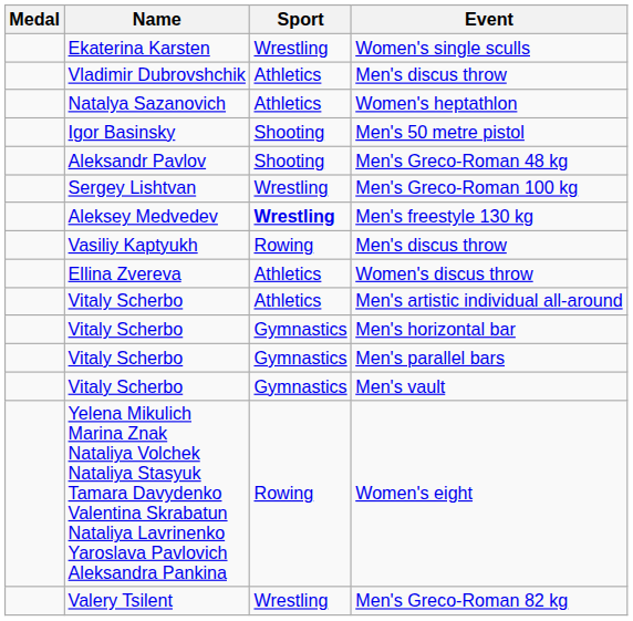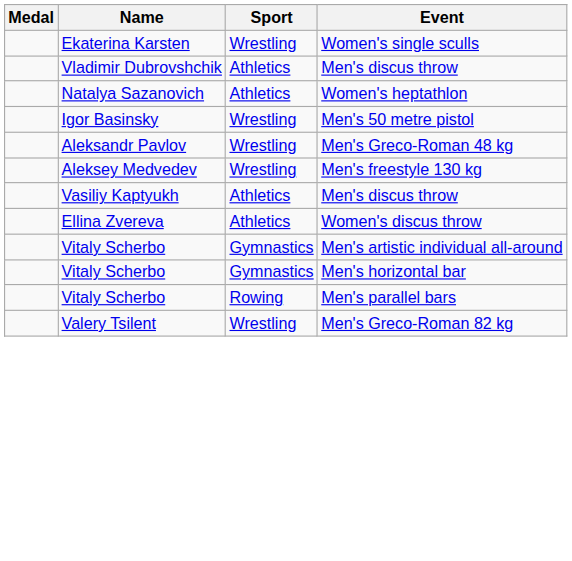 <table class="wikitable sortable" style="font-size:90%">
 <tr>
 <th>Medal</th>
 <th>Name</th>
 <th>Sport</th>
 <th>Event</th>
 </tr>
 <tr>
 <td></td>
 <td><a href='#'>Ekaterina Karsten</a></td>
 <td><a href='#'>Wrestling</a></td>
 <td><a href='#'>Women's single sculls</a></td>
 </tr>
 <tr>
 <td></td>
 <td><a href='#'>Vladimir Dubrovshchik</a></td>
 <td><a href='#'>Athletics</a></td>
 <td><a href='#'>Men's discus throw</a></td>
 </tr>
 <tr>
 <td></td>
 <td><a href='#'>Natalya Sazanovich</a></td>
 <td><a href='#'>Athletics</a></td>
 <td><a href='#'>Women's heptathlon</a></td>
 </tr>
 <tr>
 <td></td>
 <td><a href='#'>Igor Basinsky</a></td>
-<td><a href='#'>Shooting</a></td>
+<td><a href='#'>Wrestling</a></td>
 <td><a href='#'>Men's 50 metre pistol</a></td>
 </tr>
 <tr>
 <td></td>
 <td><a href='#'>Aleksandr Pavlov</a></td>
-<td><a href='#'>Shooting</a></td>
+<td><a href='#'>Wrestling</a></td>
 <td><a href='#'>Men's Greco-Roman 48 kg</a></td>
 </tr>
 <tr>
 <td></td>
-<td><a href='#'>Sergey Lishtvan</a></td>
+<td><a href='#'>Aleksey Medvedev</a></td>
 <td><a href='#'>Wrestling</a></td>
-<td><a href='#'>Men's Greco-Roman 100 kg</a></td>
-</tr>
-<tr>
-<td></td>
-<td><a href='#'>Aleksey Medvedev</a></td>
-<td><strong><a href='#'>Wrestling</a></strong></td>
 <td><a href='#'>Men's freestyle 130 kg</a></td>
 </tr>
 <tr>
 <td></td>
 <td><a href='#'>Vasiliy Kaptyukh</a></td>
-<td><a href='#'>Rowing</a></td>
+<td><a href='#'>Athletics</a></td>
 <td><a href='#'>Men's discus throw</a></td>
 </tr>
 <tr>
 <td></td>
 <td><a href='#'>Ellina Zvereva</a></td>
 <td><a href='#'>Athletics</a></td>
 <td><a href='#'>Women's discus throw</a></td>
 </tr>
 <tr>
 <td></td>
 <td><a href='#'>Vitaly Scherbo</a></td>
-<td><a href='#'>Athletics</a></td>
+<td><a href='#'>Gymnastics</a></td>
 <td><a href='#'>Men's artistic individual all-around</a></td>
 </tr>
 <tr>
 <td></td>
 <td><a href='#'>Vitaly Scherbo</a></td>
 <td><a href='#'>Gymnastics</a></td>
 <td><a href='#'>Men's horizontal bar</a></td>
 </tr>
 <tr>
 <td></td>
 <td><a href='#'>Vitaly Scherbo</a></td>
-<td><a href='#'>Gymnastics</a></td>
+<td><a href='#'>Rowing</a></td>
 <td><a href='#'>Men's parallel bars</a></td>
-</tr>
-<tr>
-<td></td>
-<td><a href='#'>Vitaly Scherbo</a></td>
-<td><a href='#'>Gymnastics</a></td>
-<td><a href='#'>Men's vault</a></td>
-</tr>
-<tr>
-<td></td>
-<td><a href='#'>Yelena Mikulich</a><br><a href='#'>Marina Znak</a><br><a href='#'>Nataliya Volchek</a><br><a href='#'>Nataliya Stasyuk</a><br><a href='#'>Tamara Davydenko</a><br><a href='#'>Valentina Skrabatun</a><br><a href='#'>Nataliya Lavrinenko</a><br><a href='#'>Yaroslava Pavlovich</a><br><a href='#'>Aleksandra Pankina</a></td>
-<td><a href='#'>Rowing</a></td>
-<td><a href='#'>Women's eight</a></td>
 </tr>
 <tr>
 <td></td>
 <td><a href='#'>Valery Tsilent</a></td>
 <td><a href='#'>Wrestling</a></td>
 <td><a href='#'>Men's Greco-Roman 82 kg</a></td>
 </tr>
 </table>
